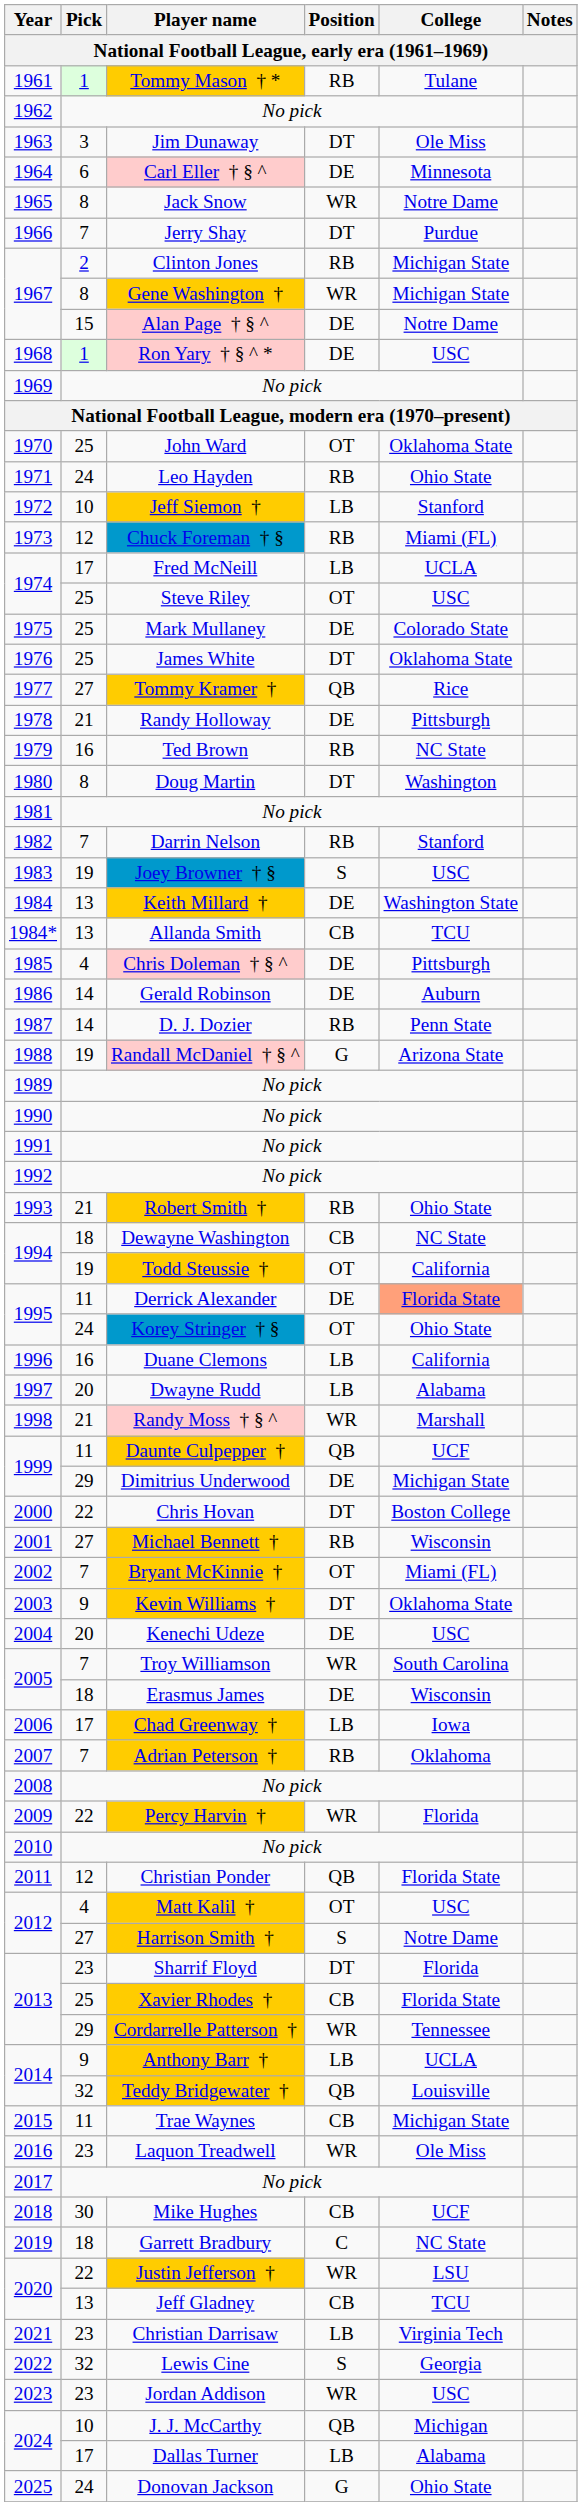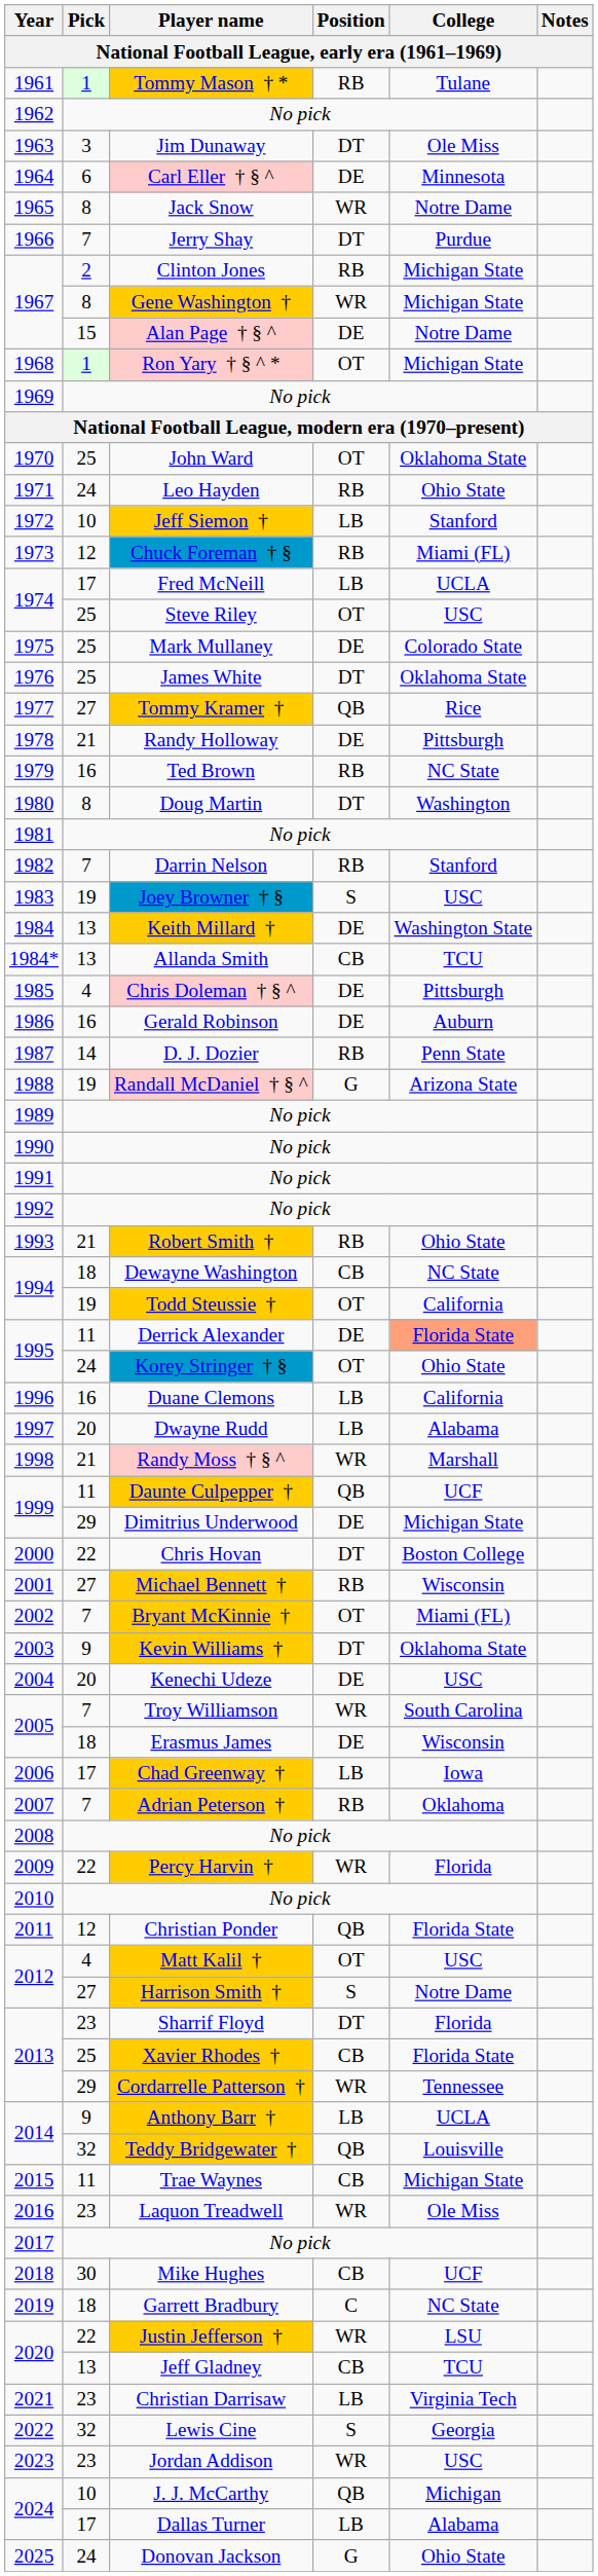 <table class="wikitable sortable" style="text-align: center">
 <tr>
 <th scope="col">Year</th>
 <th scope="col">Pick</th>
 <th scope="col">Player name</th>
 <th scope="col">Position</th>
 <th scope="col">College</th>
 <th scope="col" class="unsortable">Notes</th>
 </tr>
 <tr>
 <th colspan="6">National Football League, early era (1961–1969)</th>
 </tr>
 <tr>
 <td><a href='#'>1961</a></td>
 <td bgcolor="#DDFFDD"><a href='#'>1</a></td>
 <td style="background:#FFCC00"><a href='#'>Tommy Mason</a>  † *</td>
 <td>RB</td>
 <td><a href='#'>Tulane</a></td>
 <td></td>
 </tr>
 <tr>
 <td><a href='#'>1962</a></td>
 <td colspan="4"><em>No pick</em></td>
 <td></td>
 </tr>
 <tr>
 <td><a href='#'>1963</a></td>
 <td>3</td>
 <td><a href='#'>Jim Dunaway</a></td>
 <td>DT</td>
 <td><a href='#'>Ole Miss</a></td>
 <td></td>
 </tr>
 <tr>
 <td><a href='#'>1964</a></td>
 <td>6</td>
 <td bgcolor="#FFCCCC"><a href='#'>Carl Eller</a>  † § ^</td>
 <td>DE</td>
 <td><a href='#'>Minnesota</a></td>
 <td></td>
 </tr>
 <tr>
 <td><a href='#'>1965</a></td>
 <td>8</td>
 <td><a href='#'>Jack Snow</a></td>
 <td>WR</td>
 <td><a href='#'>Notre Dame</a></td>
 <td></td>
 </tr>
 <tr>
 <td><a href='#'>1966</a></td>
 <td>7</td>
 <td><a href='#'>Jerry Shay</a></td>
 <td>DT</td>
 <td><a href='#'>Purdue</a></td>
 <td></td>
 </tr>
 <tr>
 <td rowspan="3"><a href='#'>1967</a></td>
 <td><a href='#'>2</a></td>
 <td><a href='#'>Clinton Jones</a></td>
 <td>RB</td>
 <td><a href='#'>Michigan State</a></td>
 <td></td>
 </tr>
 <tr>
 <td>8</td>
 <td style="background:#FFCC00"><a href='#'>Gene Washington</a>  †</td>
 <td>WR</td>
 <td><a href='#'>Michigan State</a></td>
 <td></td>
 </tr>
 <tr>
 <td>15</td>
 <td bgcolor="#FFCCCC"><a href='#'>Alan Page</a>  † § ^</td>
 <td>DE</td>
 <td><a href='#'>Notre Dame</a></td>
 <td></td>
 </tr>
 <tr>
 <td><a href='#'>1968</a></td>
 <td bgcolor="#DDFFDD"><a href='#'>1</a></td>
 <td bgcolor="#FFCCCC"><a href='#'>Ron Yary</a>  † § ^ *</td>
-<td>DE</td>
-<td><a href='#'>USC</a></td>
+<td>OT</td>
+<td><a href='#'>Michigan State</a></td>
 <td></td>
 </tr>
 <tr>
 <td><a href='#'>1969</a></td>
 <td colspan="4"><em>No pick</em></td>
 <td></td>
 </tr>
 <tr>
 <th colspan="6">National Football League, modern era (1970–present)</th>
 </tr>
 <tr>
 <td><a href='#'>1970</a></td>
 <td>25</td>
 <td><a href='#'>John Ward</a></td>
 <td>OT</td>
 <td><a href='#'>Oklahoma State</a></td>
 <td></td>
 </tr>
 <tr>
 <td><a href='#'>1971</a></td>
 <td>24</td>
 <td><a href='#'>Leo Hayden</a></td>
 <td>RB</td>
 <td><a href='#'>Ohio State</a></td>
 <td></td>
 </tr>
 <tr>
 <td><a href='#'>1972</a></td>
 <td>10</td>
 <td style="background:#FFCC00"><a href='#'>Jeff Siemon</a>  †</td>
 <td>LB</td>
 <td><a href='#'>Stanford</a></td>
 <td></td>
 </tr>
 <tr>
 <td><a href='#'>1973</a></td>
 <td>12</td>
 <td style="background:#0099CC"><a href='#'>Chuck Foreman</a>  † §</td>
 <td>RB</td>
 <td><a href='#'>Miami (FL)</a></td>
 <td></td>
 </tr>
 <tr>
 <td rowspan="2"><a href='#'>1974</a></td>
 <td>17</td>
 <td><a href='#'>Fred McNeill</a></td>
 <td>LB</td>
 <td><a href='#'>UCLA</a></td>
 <td></td>
 </tr>
 <tr>
 <td>25</td>
 <td><a href='#'>Steve Riley</a></td>
 <td>OT</td>
 <td><a href='#'>USC</a></td>
 <td></td>
 </tr>
 <tr>
 <td><a href='#'>1975</a></td>
 <td>25</td>
 <td><a href='#'>Mark Mullaney</a></td>
 <td>DE</td>
 <td><a href='#'>Colorado State</a></td>
 <td></td>
 </tr>
 <tr>
 <td><a href='#'>1976</a></td>
 <td>25</td>
 <td><a href='#'>James White</a></td>
 <td>DT</td>
 <td><a href='#'>Oklahoma State</a></td>
 <td></td>
 </tr>
 <tr>
 <td><a href='#'>1977</a></td>
 <td>27</td>
 <td style="background:#FFCC00"><a href='#'>Tommy Kramer</a>  †</td>
 <td>QB</td>
 <td><a href='#'>Rice</a></td>
 <td></td>
 </tr>
 <tr>
 <td><a href='#'>1978</a></td>
 <td>21</td>
 <td><a href='#'>Randy Holloway</a></td>
 <td>DE</td>
 <td><a href='#'>Pittsburgh</a></td>
 <td></td>
 </tr>
 <tr>
 <td><a href='#'>1979</a></td>
 <td>16</td>
 <td><a href='#'>Ted Brown</a></td>
 <td>RB</td>
 <td><a href='#'>NC State</a></td>
 <td></td>
 </tr>
 <tr>
 <td><a href='#'>1980</a></td>
 <td>8</td>
 <td><a href='#'>Doug Martin</a></td>
 <td>DT</td>
 <td><a href='#'>Washington</a></td>
 <td></td>
 </tr>
 <tr>
 <td><a href='#'>1981</a></td>
 <td colspan="4"><em>No pick</em></td>
 <td></td>
 </tr>
 <tr>
 <td><a href='#'>1982</a></td>
 <td>7</td>
 <td><a href='#'>Darrin Nelson</a></td>
 <td>RB</td>
 <td><a href='#'>Stanford</a></td>
 <td></td>
 </tr>
 <tr>
 <td><a href='#'>1983</a></td>
 <td>19</td>
 <td style="background:#0099CC"><a href='#'>Joey Browner</a>  † §</td>
 <td>S</td>
 <td><a href='#'>USC</a></td>
 <td></td>
 </tr>
 <tr>
 <td><a href='#'>1984</a></td>
 <td>13</td>
 <td style="background:#FFCC00"><a href='#'>Keith Millard</a>  †</td>
 <td>DE</td>
 <td><a href='#'>Washington State</a></td>
 <td></td>
 </tr>
 <tr>
 <td><a href='#'>1984*</a></td>
 <td>13</td>
 <td><a href='#'>Allanda Smith</a></td>
 <td>CB</td>
 <td><a href='#'>TCU</a></td>
 <td></td>
 </tr>
 <tr>
 <td><a href='#'>1985</a></td>
 <td>4</td>
 <td bgcolor="#FFCCCC"><a href='#'>Chris Doleman</a>  † § ^</td>
 <td>DE</td>
 <td><a href='#'>Pittsburgh</a></td>
 <td></td>
 </tr>
 <tr>
 <td><a href='#'>1986</a></td>
-<td>14</td>
+<td>16</td>
 <td><a href='#'>Gerald Robinson</a></td>
 <td>DE</td>
 <td><a href='#'>Auburn</a></td>
 <td></td>
 </tr>
 <tr>
 <td><a href='#'>1987</a></td>
 <td>14</td>
 <td><a href='#'>D. J. Dozier</a></td>
 <td>RB</td>
 <td><a href='#'>Penn State</a></td>
 <td></td>
 </tr>
 <tr>
 <td><a href='#'>1988</a></td>
 <td>19</td>
 <td bgcolor="#FFCCCC"><a href='#'>Randall McDaniel</a>  † § ^</td>
 <td>G</td>
 <td><a href='#'>Arizona State</a></td>
 <td></td>
 </tr>
 <tr>
 <td><a href='#'>1989</a></td>
 <td colspan="4"><em>No pick</em></td>
 <td></td>
 </tr>
 <tr>
 <td><a href='#'>1990</a></td>
 <td colspan="4"><em>No pick</em></td>
 <td></td>
 </tr>
 <tr>
 <td><a href='#'>1991</a></td>
 <td colspan="4"><em>No pick</em></td>
 <td></td>
 </tr>
 <tr>
 <td><a href='#'>1992</a></td>
 <td colspan="4"><em>No pick</em></td>
 <td></td>
 </tr>
 <tr>
 <td><a href='#'>1993</a></td>
 <td>21</td>
 <td style="background:#FFCC00"><a href='#'>Robert Smith</a>  †</td>
 <td>RB</td>
 <td><a href='#'>Ohio State</a></td>
 <td></td>
 </tr>
 <tr>
 <td rowspan="2"><a href='#'>1994</a></td>
 <td>18</td>
 <td><a href='#'>Dewayne Washington</a></td>
 <td>CB</td>
 <td><a href='#'>NC State</a></td>
 <td></td>
 </tr>
 <tr>
 <td>19</td>
 <td style="background:#FFCC00"><a href='#'>Todd Steussie</a>  †</td>
 <td>OT</td>
 <td><a href='#'>California</a></td>
 <td></td>
 </tr>
 <tr>
 <td rowspan="2"><a href='#'>1995</a></td>
 <td>11</td>
 <td><a href='#'>Derrick Alexander</a></td>
 <td>DE</td>
 <td style="background: lightsalmon;"><a href='#'>Florida State</a></td>
 <td></td>
 </tr>
 <tr>
 <td>24</td>
 <td style="background:#0099CC"><a href='#'>Korey Stringer</a>  † §</td>
 <td>OT</td>
 <td><a href='#'>Ohio State</a></td>
 <td></td>
 </tr>
 <tr>
 <td><a href='#'>1996</a></td>
 <td>16</td>
 <td><a href='#'>Duane Clemons</a></td>
 <td>LB</td>
 <td><a href='#'>California</a></td>
 <td></td>
 </tr>
 <tr>
 <td><a href='#'>1997</a></td>
 <td>20</td>
 <td><a href='#'>Dwayne Rudd</a></td>
 <td>LB</td>
 <td><a href='#'>Alabama</a></td>
 <td></td>
 </tr>
 <tr>
 <td><a href='#'>1998</a></td>
 <td>21</td>
 <td bgcolor="#FFCCCC"><a href='#'>Randy Moss</a>  † § ^</td>
 <td>WR</td>
 <td><a href='#'>Marshall</a></td>
 <td></td>
 </tr>
 <tr>
 <td rowspan="2"><a href='#'>1999</a></td>
 <td>11</td>
 <td style="background:#FFCC00"><a href='#'>Daunte Culpepper</a>  †</td>
 <td>QB</td>
 <td><a href='#'>UCF</a></td>
 <td></td>
 </tr>
 <tr>
 <td>29</td>
 <td><a href='#'>Dimitrius Underwood</a></td>
 <td>DE</td>
 <td><a href='#'>Michigan State</a></td>
 <td></td>
 </tr>
 <tr>
 <td><a href='#'>2000</a></td>
 <td>22</td>
 <td><a href='#'>Chris Hovan</a></td>
 <td>DT</td>
 <td><a href='#'>Boston College</a></td>
 <td></td>
 </tr>
 <tr>
 <td><a href='#'>2001</a></td>
 <td>27</td>
 <td style="background:#FFCC00"><a href='#'>Michael Bennett</a>  †</td>
 <td>RB</td>
 <td><a href='#'>Wisconsin</a></td>
 <td></td>
 </tr>
 <tr>
 <td><a href='#'>2002</a></td>
 <td>7</td>
 <td style="background:#FFCC00"><a href='#'>Bryant McKinnie</a>  †</td>
 <td>OT</td>
 <td><a href='#'>Miami (FL)</a></td>
 <td></td>
 </tr>
 <tr>
 <td><a href='#'>2003</a></td>
 <td>9</td>
 <td style="background:#FFCC00"><a href='#'>Kevin Williams</a>  †</td>
 <td>DT</td>
 <td><a href='#'>Oklahoma State</a></td>
 <td></td>
 </tr>
 <tr>
 <td><a href='#'>2004</a></td>
 <td>20</td>
 <td><a href='#'>Kenechi Udeze</a></td>
 <td>DE</td>
 <td><a href='#'>USC</a></td>
 <td></td>
 </tr>
 <tr>
 <td rowspan="2"><a href='#'>2005</a></td>
 <td>7</td>
 <td><a href='#'>Troy Williamson</a></td>
 <td>WR</td>
 <td><a href='#'>South Carolina</a></td>
 <td></td>
 </tr>
 <tr>
 <td>18</td>
 <td><a href='#'>Erasmus James</a></td>
 <td>DE</td>
 <td><a href='#'>Wisconsin</a></td>
 <td></td>
 </tr>
 <tr>
 <td><a href='#'>2006</a></td>
 <td>17</td>
 <td style="background:#FFCC00"><a href='#'>Chad Greenway</a>  †</td>
 <td>LB</td>
 <td><a href='#'>Iowa</a></td>
 <td></td>
 </tr>
 <tr>
 <td><a href='#'>2007</a></td>
 <td>7</td>
 <td style="background:#FFCC00"><a href='#'>Adrian Peterson</a>  †</td>
 <td>RB</td>
 <td><a href='#'>Oklahoma</a></td>
 <td></td>
 </tr>
 <tr>
 <td><a href='#'>2008</a></td>
 <td colspan="4"><em>No pick</em></td>
 <td></td>
 </tr>
 <tr>
 <td><a href='#'>2009</a></td>
 <td>22</td>
 <td style="background:#FFCC00"><a href='#'>Percy Harvin</a>  †</td>
 <td>WR</td>
 <td><a href='#'>Florida</a></td>
 <td></td>
 </tr>
 <tr>
 <td><a href='#'>2010</a></td>
 <td colspan="4"><em>No pick</em></td>
 <td></td>
 </tr>
 <tr>
 <td><a href='#'>2011</a></td>
 <td>12</td>
 <td><a href='#'>Christian Ponder</a></td>
 <td>QB</td>
 <td><a href='#'>Florida State</a></td>
 <td></td>
 </tr>
 <tr>
 <td rowspan="2"><a href='#'>2012</a></td>
 <td>4</td>
 <td style="background:#FFCC00"><a href='#'>Matt Kalil</a>  †</td>
 <td>OT</td>
 <td><a href='#'>USC</a></td>
 <td></td>
 </tr>
 <tr>
 <td>27</td>
 <td style="background:#FFCC00"><a href='#'>Harrison Smith</a>  †</td>
 <td>S</td>
 <td><a href='#'>Notre Dame</a></td>
 <td></td>
 </tr>
 <tr>
 <td rowspan="3"><a href='#'>2013</a></td>
 <td>23</td>
 <td><a href='#'>Sharrif Floyd</a></td>
 <td>DT</td>
 <td><a href='#'>Florida</a></td>
 <td></td>
 </tr>
 <tr>
 <td>25</td>
 <td style="background:#FFCC00"><a href='#'>Xavier Rhodes</a>  †</td>
 <td>CB</td>
 <td><a href='#'>Florida State</a></td>
 <td></td>
 </tr>
 <tr>
 <td>29</td>
 <td style="background:#FFCC00"><a href='#'>Cordarrelle Patterson</a>  †</td>
 <td>WR</td>
 <td><a href='#'>Tennessee</a></td>
 <td></td>
 </tr>
 <tr>
 <td rowspan="2"><a href='#'>2014</a></td>
 <td>9</td>
 <td style="background:#FFCC00"><a href='#'>Anthony Barr</a>  †</td>
 <td>LB</td>
 <td><a href='#'>UCLA</a></td>
 <td></td>
 </tr>
 <tr>
 <td>32</td>
 <td style="background:#FFCC00"><a href='#'>Teddy Bridgewater</a>  †</td>
 <td>QB</td>
 <td><a href='#'>Louisville</a></td>
 <td></td>
 </tr>
 <tr>
 <td><a href='#'>2015</a></td>
 <td>11</td>
 <td><a href='#'>Trae Waynes</a></td>
 <td>CB</td>
 <td><a href='#'>Michigan State</a></td>
 <td></td>
 </tr>
 <tr>
 <td><a href='#'>2016</a></td>
 <td>23</td>
 <td><a href='#'>Laquon Treadwell</a></td>
 <td>WR</td>
 <td><a href='#'>Ole Miss</a></td>
 <td></td>
 </tr>
 <tr>
 <td><a href='#'>2017</a></td>
 <td colspan="4"><em>No pick</em></td>
 <td></td>
 </tr>
 <tr>
 <td><a href='#'>2018</a></td>
 <td>30</td>
 <td><a href='#'>Mike Hughes</a></td>
 <td>CB</td>
 <td><a href='#'>UCF</a></td>
 <td></td>
 </tr>
 <tr>
 <td><a href='#'>2019</a></td>
 <td>18</td>
 <td><a href='#'>Garrett Bradbury</a></td>
 <td>C</td>
 <td><a href='#'>NC State</a></td>
 <td></td>
 </tr>
 <tr>
 <td rowspan="2"><a href='#'>2020</a></td>
 <td>22</td>
 <td style="background:#FFCC00"><a href='#'>Justin Jefferson</a>  †</td>
 <td>WR</td>
 <td><a href='#'>LSU</a></td>
 <td></td>
 </tr>
 <tr>
 <td>13</td>
 <td><a href='#'>Jeff Gladney</a></td>
 <td>CB</td>
 <td><a href='#'>TCU</a></td>
 <td></td>
 </tr>
 <tr>
 <td><a href='#'>2021</a></td>
 <td>23</td>
 <td><a href='#'>Christian Darrisaw</a></td>
 <td>LB</td>
 <td><a href='#'>Virginia Tech</a></td>
 <td></td>
 </tr>
 <tr>
 <td><a href='#'>2022</a></td>
 <td>32</td>
 <td><a href='#'>Lewis Cine</a></td>
 <td>S</td>
 <td><a href='#'>Georgia</a></td>
 <td></td>
 </tr>
 <tr>
 <td><a href='#'>2023</a></td>
 <td>23</td>
 <td><a href='#'>Jordan Addison</a></td>
 <td>WR</td>
 <td><a href='#'>USC</a></td>
 <td></td>
 </tr>
 <tr>
 <td rowspan="2"><a href='#'>2024</a></td>
 <td>10</td>
 <td><a href='#'>J. J. McCarthy</a></td>
 <td>QB</td>
 <td><a href='#'>Michigan</a></td>
 <td></td>
 </tr>
 <tr>
 <td>17</td>
 <td><a href='#'>Dallas Turner</a></td>
 <td>LB</td>
 <td><a href='#'>Alabama</a></td>
 <td></td>
 </tr>
 <tr>
 <td><a href='#'>2025</a></td>
 <td>24</td>
 <td><a href='#'>Donovan Jackson</a></td>
 <td>G</td>
 <td><a href='#'>Ohio State</a></td>
 <td></td>
 </tr>
 </table>
